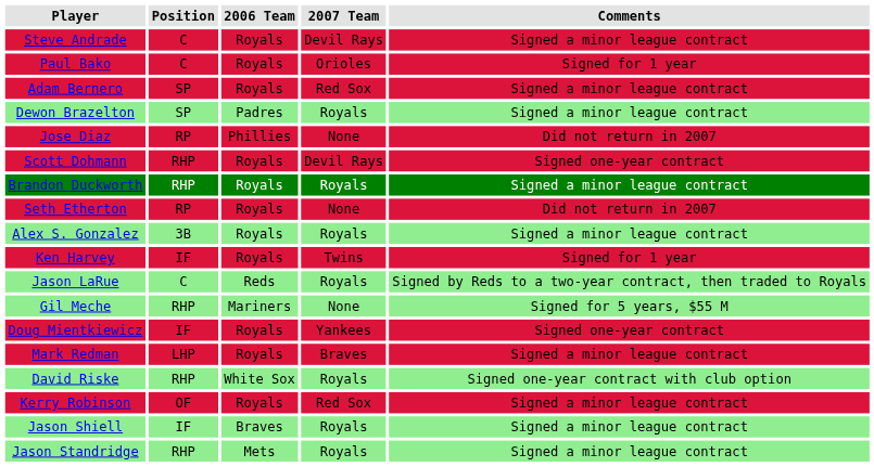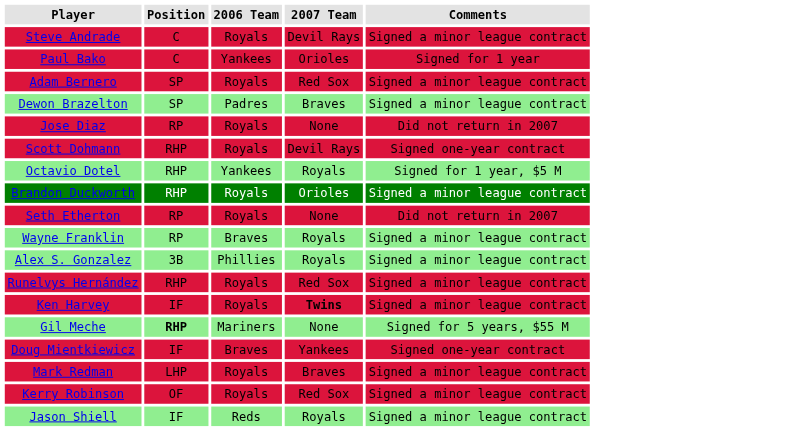 <table border="0" cellspacing="3" cellpadding="3">
 <tr style="background: #e3e3e3;">
 <th>Player</th>
 <th>Position</th>
 <th>2006 Team</th>
 <th>2007 Team</th>
 <th>Comments</th>
 </tr>
 <tr style="background:crimson;text-align:center;">
 <td><a href='#'>Steve Andrade</a></td>
 <td>C</td>
 <td>Royals</td>
 <td>Devil Rays</td>
 <td>Signed a minor league contract</td>
 </tr>
 <tr style="background:crimson;text-align:center;">
 <td><a href='#'>Paul Bako</a></td>
 <td>C</td>
-<td>Royals</td>
+<td>Yankees</td>
 <td>Orioles</td>
 <td>Signed for 1 year</td>
 </tr>
 <tr style="background:crimson;text-align:center;">
 <td><a href='#'>Adam Bernero</a></td>
 <td>SP</td>
 <td>Royals</td>
 <td>Red Sox</td>
 <td>Signed a minor league contract</td>
 </tr>
 <tr style="background:lightgreen;text-align:center;">
 <td><a href='#'>Dewon Brazelton</a></td>
 <td>SP</td>
 <td>Padres</td>
-<td>Royals</td>
+<td>Braves</td>
 <td>Signed a minor league contract</td>
 </tr>
 <tr style="background:crimson;text-align:center;">
 <td><a href='#'>Jose Diaz</a></td>
 <td>RP</td>
-<td>Phillies</td>
+<td>Royals</td>
 <td>None</td>
 <td>Did not return in 2007</td>
 </tr>
 <tr style="background:crimson;text-align:center;">
 <td><a href='#'>Scott Dohmann</a></td>
 <td>RHP</td>
 <td>Royals</td>
 <td>Devil Rays</td>
 <td>Signed one-year contract</td>
 </tr>
+<tr style="background:lightgreen;text-align:center;">
+<td><a href='#'>Octavio Dotel</a></td>
+<td>RHP</td>
+<td>Yankees</td>
+<td>Royals</td>
+<td>Signed for 1 year, $5 M</td>
+</tr>
 <tr style="background:#008000; color:white;text-align:center;">
 <td><a href='#'>Brandon Duckworth</a></td>
 <td>RHP</td>
 <td>Royals</td>
-<td>Royals</td>
+<td>Orioles</td>
 <td>Signed a minor league contract</td>
 </tr>
 <tr style="background:crimson;text-align:center;">
 <td><a href='#'>Seth Etherton</a></td>
 <td>RP</td>
 <td>Royals</td>
 <td>None</td>
 <td>Did not return in 2007</td>
 </tr>
 <tr style="background:lightgreen;text-align:center;">
+<td><a href='#'>Wayne Franklin</a></td>
+<td>RP</td>
+<td>Braves</td>
+<td>Royals</td>
+<td>Signed a minor league contract</td>
+</tr>
+<tr style="background:lightgreen;text-align:center;">
 <td><a href='#'>Alex S. Gonzalez</a></td>
 <td>3B</td>
+<td>Phillies</td>
 <td>Royals</td>
+<td>Signed a minor league contract</td>
+</tr>
+<tr style="background:crimson;text-align:center;">
+<td><a href='#'>Runelvys Hernández</a></td>
+<td>RHP</td>
 <td>Royals</td>
+<td>Red Sox</td>
 <td>Signed a minor league contract</td>
 </tr>
 <tr style="background:crimson;text-align:center;">
 <td><a href='#'>Ken Harvey</a></td>
 <td>IF</td>
 <td>Royals</td>
-<td>Twins</td>
-<td>Signed for 1 year</td>
-</tr>
-<tr style="background:lightgreen;text-align:center;">
-<td><a href='#'>Jason LaRue</a></td>
-<td>C</td>
-<td>Reds</td>
-<td>Royals</td>
-<td>Signed by Reds to a two-year contract, then traded to Royals</td>
+<td><strong>Twins</strong></td>
+<td>Signed a minor league contract</td>
 </tr>
 <tr style="background:lightgreen;text-align:center;">
 <td><a href='#'>Gil Meche</a></td>
-<td>RHP</td>
+<td><strong>RHP</strong></td>
 <td>Mariners</td>
 <td>None</td>
 <td>Signed for 5 years, $55 M</td>
 </tr>
 <tr style="background:crimson;text-align:center;">
 <td><a href='#'>Doug Mientkiewicz</a></td>
 <td>IF</td>
-<td>Royals</td>
+<td>Braves</td>
 <td>Yankees</td>
 <td>Signed one-year contract</td>
 </tr>
 <tr style="background:crimson;text-align:center;">
 <td><a href='#'>Mark Redman</a></td>
 <td>LHP</td>
 <td>Royals</td>
 <td>Braves</td>
 <td>Signed a minor league contract</td>
-</tr>
-<tr style="background:lightgreen;text-align:center;">
-<td><a href='#'>David Riske</a></td>
-<td>RHP</td>
-<td>White Sox</td>
-<td>Royals</td>
-<td>Signed one-year contract with club option</td>
 </tr>
 <tr style="background:crimson;text-align:center;">
 <td><a href='#'>Kerry Robinson</a></td>
 <td>OF</td>
 <td>Royals</td>
 <td>Red Sox</td>
 <td>Signed a minor league contract</td>
 </tr>
 <tr style="background:lightgreen;text-align:center;">
 <td><a href='#'>Jason Shiell</a></td>
 <td>IF</td>
-<td>Braves</td>
-<td>Royals</td>
-<td>Signed a minor league contract</td>
-</tr>
-<tr style="background:lightgreen;text-align:center;">
-<td><a href='#'>Jason Standridge</a></td>
-<td>RHP</td>
-<td>Mets</td>
+<td>Reds</td>
 <td>Royals</td>
 <td>Signed a minor league contract</td>
 </tr>
 </table>
